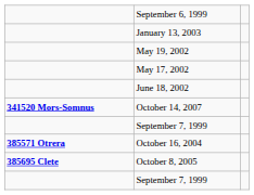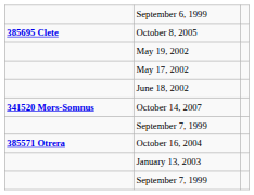 <table class="wikitable" style="font-size: 89%; float: left; width: 26em; margin-right: 1em; height: 280px">
 <tr>
 <td><strong></strong></td>
 <td>September 6, 1999</td>
 <td> </td>
 </tr>
 <tr>
-<td><strong></strong></td>
-<td>January 13, 2003</td>
+<td><strong><a href='#'>385695 Clete</a></strong></td>
+<td>October 8, 2005</td>
 <td> </td>
 </tr>
 <tr>
 <td></td>
 <td>May 19, 2002</td>
 <td> </td>
 </tr>
 <tr>
 <td></td>
 <td>May 17, 2002</td>
 <td> </td>
 </tr>
 <tr>
 <td><strong></strong></td>
 <td>June 18, 2002</td>
 <td> </td>
 </tr>
 <tr>
 <td><strong><a href='#'>341520 Mors-Somnus</a></strong></td>
 <td>October 14, 2007</td>
 <td> </td>
 </tr>
 <tr>
 <td></td>
 <td>September 7, 1999</td>
 <td> </td>
 </tr>
 <tr>
 <td><strong><a href='#'>385571 Otrera</a></strong></td>
 <td>October 16, 2004</td>
 <td> </td>
 </tr>
 <tr>
-<td><strong><a href='#'>385695 Clete</a></strong></td>
-<td>October 8, 2005</td>
+<td><strong></strong></td>
+<td>January 13, 2003</td>
 <td> </td>
 </tr>
 <tr>
 <td></td>
 <td>September 7, 1999</td>
 <td> </td>
 </tr>
 </table>
